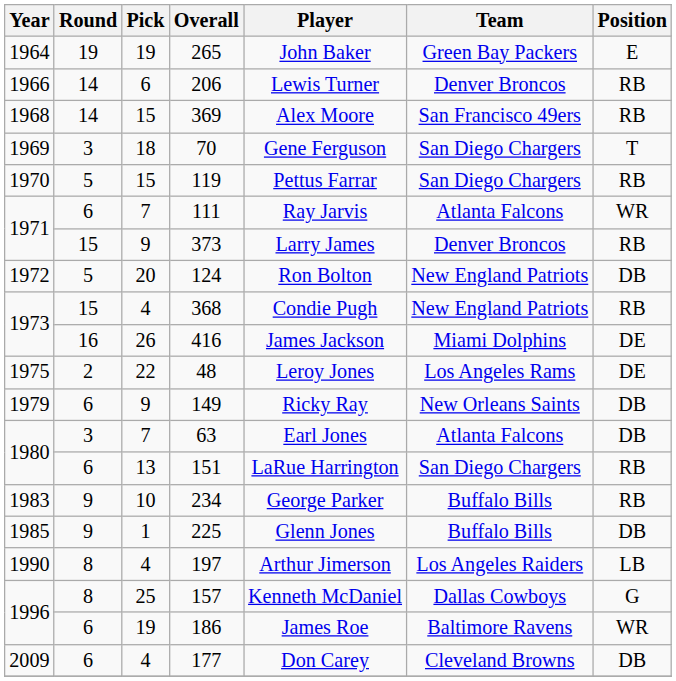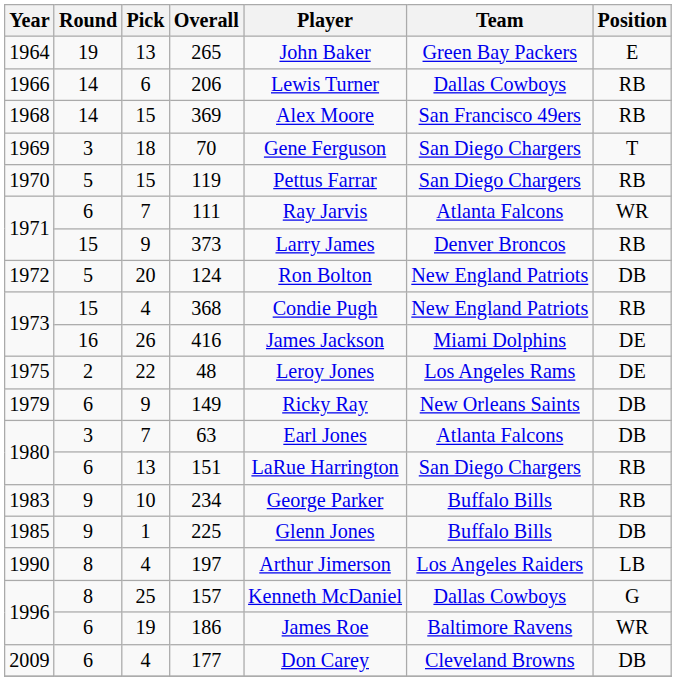 <table class="wikitable sortable" style="text-align: center;">
 <tr>
 <th>Year</th>
 <th>Round</th>
 <th>Pick</th>
 <th>Overall</th>
 <th>Player</th>
 <th>Team</th>
 <th>Position</th>
 </tr>
 <tr>
 <td>1964</td>
 <td>19</td>
-<td>19</td>
+<td>13</td>
 <td>265</td>
 <td><a href='#'>John Baker</a></td>
 <td><a href='#'>Green Bay Packers</a></td>
 <td>E</td>
 </tr>
 <tr>
 <td>1966</td>
 <td>14</td>
 <td>6</td>
 <td>206</td>
 <td><a href='#'>Lewis Turner</a></td>
-<td><a href='#'>Denver Broncos</a></td>
+<td><a href='#'>Dallas Cowboys</a></td>
 <td>RB</td>
 </tr>
 <tr>
 <td>1968</td>
 <td>14</td>
 <td>15</td>
 <td>369</td>
 <td><a href='#'>Alex Moore</a></td>
 <td><a href='#'>San Francisco 49ers</a></td>
 <td>RB</td>
 </tr>
 <tr>
 <td>1969</td>
 <td>3</td>
 <td>18</td>
 <td>70</td>
 <td><a href='#'>Gene Ferguson</a></td>
 <td><a href='#'>San Diego Chargers</a></td>
 <td>T</td>
 </tr>
 <tr>
 <td>1970</td>
 <td>5</td>
 <td>15</td>
 <td>119</td>
 <td><a href='#'>Pettus Farrar</a></td>
 <td><a href='#'>San Diego Chargers</a></td>
 <td>RB</td>
 </tr>
 <tr>
 <td rowspan="2">1971</td>
 <td>6</td>
 <td>7</td>
 <td>111</td>
 <td><a href='#'>Ray Jarvis</a></td>
 <td><a href='#'>Atlanta Falcons</a></td>
 <td>WR</td>
 </tr>
 <tr>
 <td>15</td>
 <td>9</td>
 <td>373</td>
 <td><a href='#'>Larry James</a></td>
 <td><a href='#'>Denver Broncos</a></td>
 <td>RB</td>
 </tr>
 <tr>
 <td>1972</td>
 <td>5</td>
 <td>20</td>
 <td>124</td>
 <td><a href='#'>Ron Bolton</a></td>
 <td><a href='#'>New England Patriots</a></td>
 <td>DB</td>
 </tr>
 <tr>
 <td rowspan="2">1973</td>
 <td>15</td>
 <td>4</td>
 <td>368</td>
 <td><a href='#'>Condie Pugh</a></td>
 <td><a href='#'>New England Patriots</a></td>
 <td>RB</td>
 </tr>
 <tr>
 <td>16</td>
 <td>26</td>
 <td>416</td>
 <td><a href='#'>James Jackson</a></td>
 <td><a href='#'>Miami Dolphins</a></td>
 <td>DE</td>
 </tr>
 <tr>
 <td>1975</td>
 <td>2</td>
 <td>22</td>
 <td>48</td>
 <td><a href='#'>Leroy Jones</a></td>
 <td><a href='#'>Los Angeles Rams</a></td>
 <td>DE</td>
 </tr>
 <tr>
 <td>1979</td>
 <td>6</td>
 <td>9</td>
 <td>149</td>
 <td><a href='#'>Ricky Ray</a></td>
 <td><a href='#'>New Orleans Saints</a></td>
 <td>DB</td>
 </tr>
 <tr>
 <td rowspan="2">1980</td>
 <td>3</td>
 <td>7</td>
 <td>63</td>
 <td><a href='#'>Earl Jones</a></td>
 <td><a href='#'>Atlanta Falcons</a></td>
 <td>DB</td>
 </tr>
 <tr>
 <td>6</td>
 <td>13</td>
 <td>151</td>
 <td><a href='#'>LaRue Harrington</a></td>
 <td><a href='#'>San Diego Chargers</a></td>
 <td>RB</td>
 </tr>
 <tr>
 <td>1983</td>
 <td>9</td>
 <td>10</td>
 <td>234</td>
 <td><a href='#'>George Parker</a></td>
 <td><a href='#'>Buffalo Bills</a></td>
 <td>RB</td>
 </tr>
 <tr>
 <td>1985</td>
 <td>9</td>
 <td>1</td>
 <td>225</td>
 <td><a href='#'>Glenn Jones</a></td>
 <td><a href='#'>Buffalo Bills</a></td>
 <td>DB</td>
 </tr>
 <tr>
 <td>1990</td>
 <td>8</td>
 <td>4</td>
 <td>197</td>
 <td><a href='#'>Arthur Jimerson</a></td>
 <td><a href='#'>Los Angeles Raiders</a></td>
 <td>LB</td>
 </tr>
 <tr>
 <td rowspan="2">1996</td>
 <td>8</td>
 <td>25</td>
 <td>157</td>
 <td><a href='#'>Kenneth McDaniel</a></td>
 <td><a href='#'>Dallas Cowboys</a></td>
 <td>G</td>
 </tr>
 <tr>
 <td>6</td>
 <td>19</td>
 <td>186</td>
 <td><a href='#'>James Roe</a></td>
 <td><a href='#'>Baltimore Ravens</a></td>
 <td>WR</td>
 </tr>
 <tr>
 <td>2009</td>
 <td>6</td>
 <td>4</td>
 <td>177</td>
 <td><a href='#'>Don Carey</a></td>
 <td><a href='#'>Cleveland Browns</a></td>
 <td>DB</td>
 </tr>
 <tr>
 </tr>
 </table>
